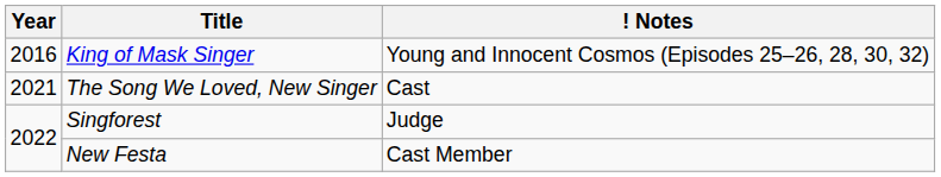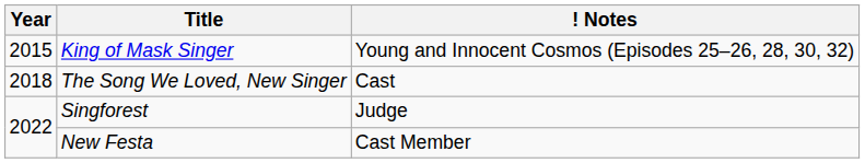 <table class="wikitable sortable">
 <tr>
 <th>Year</th>
 <th>Title</th>
 <th>! Notes</th>
 </tr>
 <tr>
-<td>2016</td>
+<td>2015</td>
 <td><em><a href='#'>King of Mask Singer</a></em></td>
 <td>Young and Innocent Cosmos (Episodes 25–26, 28, 30, 32)</td>
 </tr>
 <tr>
-<td>2021</td>
+<td>2018</td>
 <td><em>The Song We Loved, New Singer</em></td>
 <td>Cast  </td>
 </tr>
 <tr>
 <td rowspan=2>2022</td>
 <td><em>Singforest</em></td>
 <td>Judge	</td>
 </tr>
 <tr>
 <td><em>New Festa</em></td>
 <td>Cast Member</td>
 </tr>
 </table>
